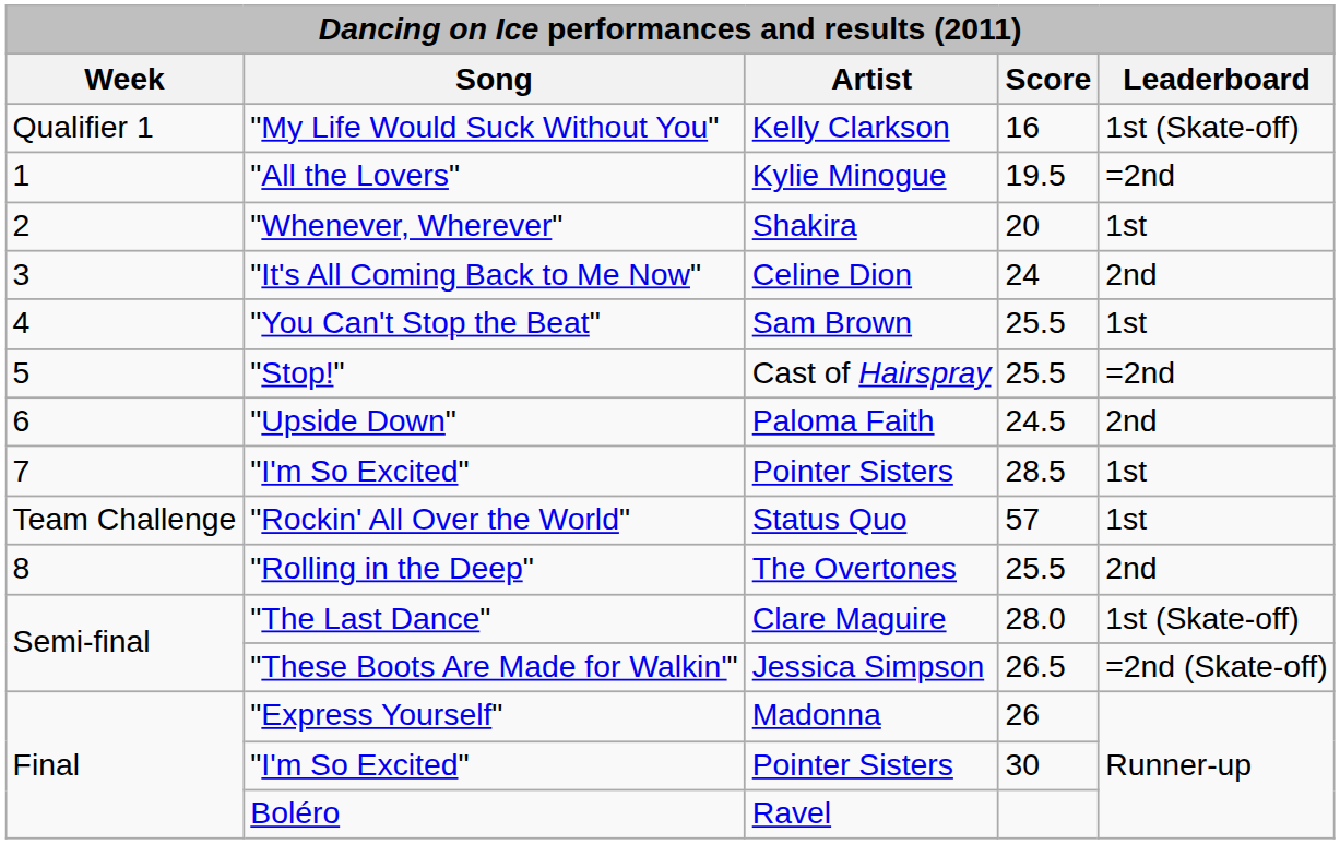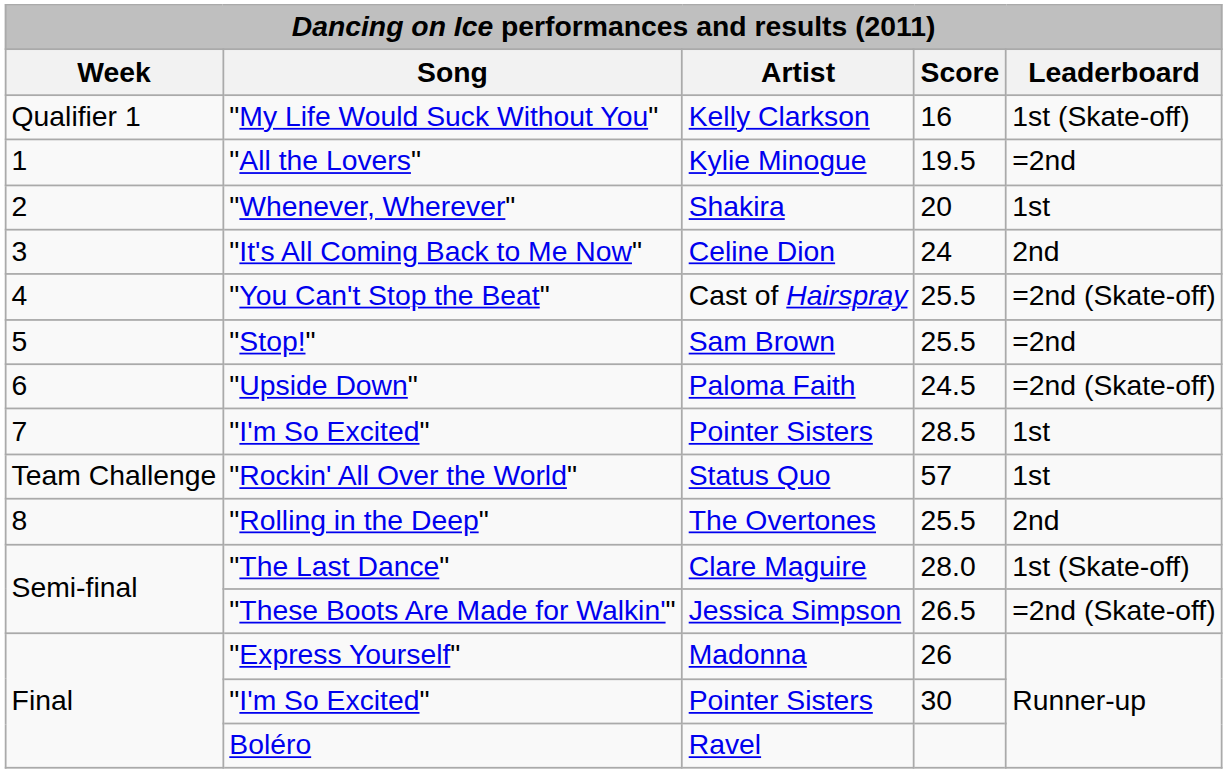 <table class="wikitable collapsible collapsed" style="margin:1em auto 1em auto; text-align:centr;">
 <tr>
 <th colspan="5" style="background:#BFBFBF;"><em>Dancing on Ice</em> performances and results (2011)</th>
 </tr>
 <tr>
 <th>Week</th>
 <th>Song</th>
 <th>Artist</th>
 <th>Score</th>
 <th>Leaderboard</th>
 </tr>
 <tr>
 <td>Qualifier 1</td>
 <td>"<a href='#'>My Life Would Suck Without You</a>"</td>
 <td><a href='#'>Kelly Clarkson</a></td>
 <td>16</td>
 <td>1st (Skate-off)</td>
 </tr>
 <tr>
 <td>1</td>
 <td>"<a href='#'>All the Lovers</a>"</td>
 <td><a href='#'>Kylie Minogue</a></td>
 <td>19.5</td>
 <td>=2nd</td>
 </tr>
 <tr>
 <td>2</td>
 <td>"<a href='#'>Whenever, Wherever</a>"</td>
 <td><a href='#'>Shakira</a></td>
 <td>20</td>
 <td>1st</td>
 </tr>
 <tr>
 <td>3</td>
 <td>"<a href='#'>It's All Coming Back to Me Now</a>"</td>
 <td><a href='#'>Celine Dion</a></td>
 <td>24</td>
 <td>2nd</td>
 </tr>
 <tr>
 <td>4</td>
 <td>"<a href='#'>You Can't Stop the Beat</a>"</td>
-<td><a href='#'>Sam Brown</a></td>
+<td>Cast of <em><a href='#'>Hairspray</a></em></td>
 <td>25.5</td>
-<td>1st</td>
+<td>=2nd (Skate-off)</td>
 </tr>
 <tr>
 <td>5</td>
 <td>"<a href='#'>Stop!</a>"</td>
-<td>Cast of <em><a href='#'>Hairspray</a></em></td>
+<td><a href='#'>Sam Brown</a></td>
 <td>25.5</td>
 <td>=2nd</td>
 </tr>
 <tr>
 <td>6</td>
 <td>"<a href='#'>Upside Down</a>"</td>
 <td><a href='#'>Paloma Faith</a></td>
 <td>24.5</td>
-<td>2nd</td>
+<td>=2nd (Skate-off)</td>
 </tr>
 <tr>
 <td>7</td>
 <td>"<a href='#'>I'm So Excited</a>"</td>
 <td><a href='#'>Pointer Sisters</a></td>
 <td>28.5</td>
 <td>1st</td>
 </tr>
 <tr>
 <td>Team Challenge</td>
 <td>"<a href='#'>Rockin' All Over the World</a>"</td>
 <td><a href='#'>Status Quo</a></td>
 <td>57</td>
 <td>1st</td>
 </tr>
 <tr>
 <td>8</td>
 <td>"<a href='#'>Rolling in the Deep</a>"</td>
 <td><a href='#'>The Overtones</a></td>
 <td>25.5</td>
 <td>2nd</td>
 </tr>
 <tr>
 <td rowspan=2>Semi-final</td>
 <td>"<a href='#'>The Last Dance</a>"</td>
 <td><a href='#'>Clare Maguire</a></td>
 <td>28.0</td>
 <td>1st (Skate-off)</td>
 </tr>
 <tr>
 <td>"<a href='#'>These Boots Are Made for Walkin'</a>"</td>
 <td><a href='#'>Jessica Simpson</a></td>
 <td>26.5</td>
 <td>=2nd (Skate-off)</td>
 </tr>
 <tr>
 <td rowspan=3>Final</td>
 <td>"<a href='#'>Express Yourself</a>"</td>
 <td><a href='#'>Madonna</a></td>
 <td>26</td>
 <td rowspan=3>Runner-up</td>
 </tr>
 <tr>
 <td>"<a href='#'>I'm So Excited</a>"</td>
 <td><a href='#'>Pointer Sisters</a></td>
 <td>30</td>
 </tr>
 <tr>
 <td><a href='#'>Boléro</a></td>
 <td><a href='#'>Ravel</a></td>
 <td></td>
 </tr>
 </table>
